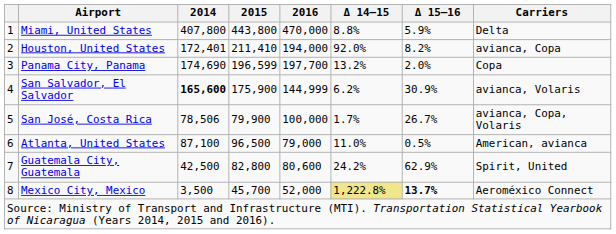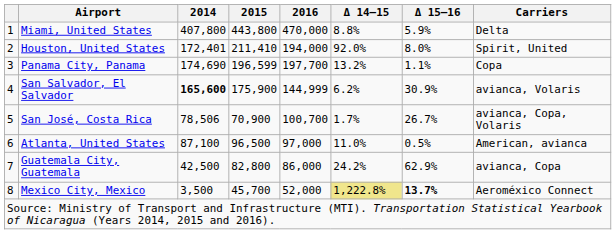 <table class="wikitable sortable" style="font-size: 95%" width=align=>
 <tr>
 <th style="width:10px"></th>
 <th style="width:175px">Airport</th>
 <th style="width:50px">2014</th>
 <th style="width:50px">2015</th>
 <th style="width:50px">2016</th>
 <th style="width:75px">Δ 14–15</th>
 <th style="width:75px">Δ 15–16</th>
 <th style="width:150px">Carriers</th>
 </tr>
 <tr>
 <td>1</td>
 <td><a href='#'>Miami, United States</a></td>
 <td>407,800</td>
 <td>443,800</td>
 <td>470,000</td>
 <td>8.8%</td>
 <td>5.9%</td>
 <td>Delta</td>
 </tr>
 <tr>
 <td>2</td>
 <td><a href='#'>Houston, United States</a></td>
 <td>172,401</td>
 <td>211,410</td>
 <td>194,000</td>
 <td>92.0%</td>
-<td>8.2%</td>
-<td>avianca, Copa</td>
+<td>8.0%</td>
+<td>Spirit, United</td>
 </tr>
 <tr>
 <td>3</td>
 <td><a href='#'>Panama City, Panama</a></td>
 <td>174,690</td>
 <td>196,599</td>
 <td>197,700</td>
 <td>13.2%</td>
-<td>2.0%</td>
+<td>1.1%</td>
 <td>Copa</td>
 </tr>
 <tr>
 <td>4</td>
 <td><a href='#'>San Salvador, El Salvador</a></td>
 <td><strong>165,600</strong></td>
 <td>175,900</td>
 <td>144,999</td>
 <td>6.2%</td>
 <td>30.9%</td>
 <td>avianca, Volaris</td>
 </tr>
 <tr>
 <td>5</td>
 <td><a href='#'>San José, Costa Rica</a></td>
 <td>78,506</td>
-<td>79,900</td>
-<td>100,000</td>
+<td>70,900</td>
+<td>100,700</td>
 <td>1.7%</td>
 <td>26.7%</td>
 <td>avianca, Copa, Volaris</td>
 </tr>
 <tr>
 <td>6</td>
 <td><a href='#'>Atlanta, United States</a></td>
 <td>87,100</td>
 <td>96,500</td>
-<td>79,000</td>
+<td>97,000</td>
 <td>11.0%</td>
 <td>0.5%</td>
 <td>American, avianca</td>
 </tr>
 <tr>
 <td>7</td>
 <td><a href='#'>Guatemala City, Guatemala</a></td>
 <td>42,500</td>
 <td>82,800</td>
-<td>80,600</td>
+<td>86,000</td>
 <td>24.2%</td>
 <td>62.9%</td>
-<td>Spirit, United</td>
+<td>avianca, Copa</td>
 </tr>
 <tr>
 <td>8</td>
 <td><a href='#'>Mexico City, Mexico</a></td>
 <td>3,500</td>
 <td>45,700</td>
 <td>52,000</td>
 <td style="background: khaki;">1,222.8%</td>
 <td><strong>13.7%</strong></td>
 <td>Aeroméxico Connect</td>
 </tr>
 <tr>
 <td colspan="8" style="text-align:left;">Source: Ministry of Transport and Infrastructure (MTI). <em>Transportation Statistical Yearbook of Nicaragua</em> (Years 2014, 2015 and 2016).</td>
 </tr>
 </table>
